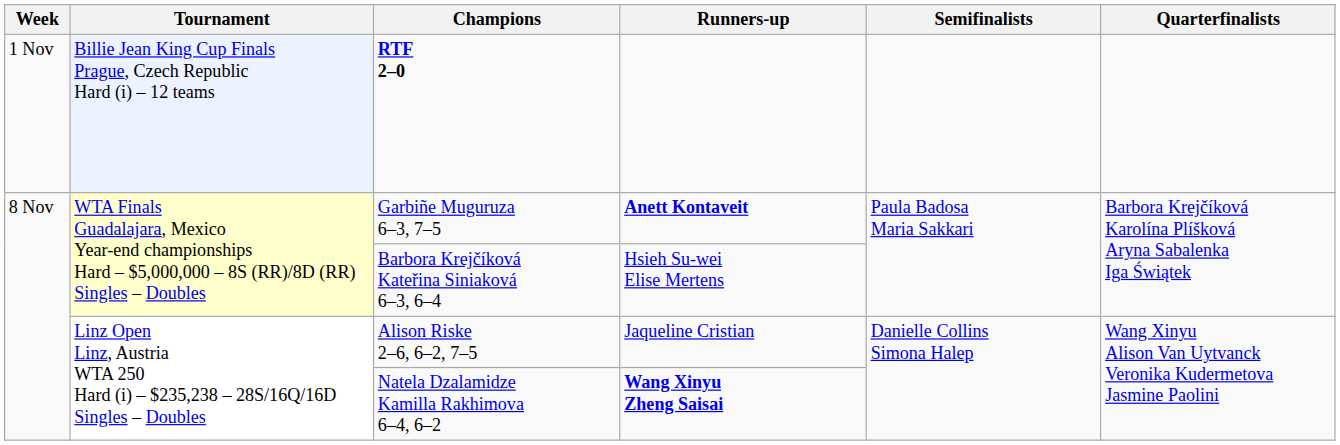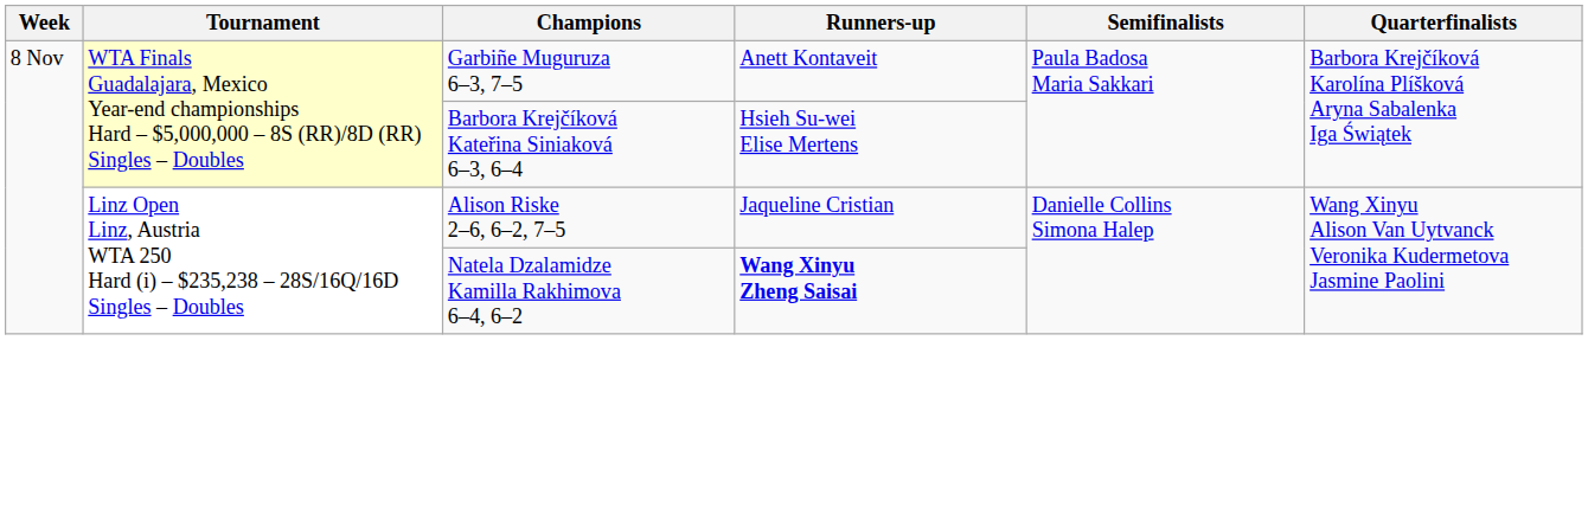 <table class=wikitable style=font-size:95%>
 <tr>
 <th style="width:48px;">Week</th>
 <th style="width:248px;">Tournament</th>
 <th style="width:200px;">Champions</th>
 <th style="width:200px;">Runners-up</th>
 <th style="width:190px;">Semifinalists</th>
 <th style="width:190px;">Quarterfinalists</th>
 </tr>
 <tr style="vertical-align:top">
-<td>1 Nov</td>
-<td style="background:#ecf2ff;"><a href='#'>Billie Jean King Cup Finals</a><br> <a href='#'>Prague</a>, Czech Republic<br>Hard (i) – 12 teams</td>
-<td><strong> <a href='#'>RTF</a> <br> 2–0</strong></td>
-<td></td>
-<td> <br> </td>
-<td> <br>  <br>  <br>  <br>  <br>  <br>  <br> </td>
-</tr>
-<tr style="vertical-align:top">
 <td rowspan=4>8 Nov</td>
 <td style="background:#ffc;" rowspan=2><a href='#'>WTA Finals</a><br> <a href='#'>Guadalajara</a>, Mexico<br>Year-end championships<br>Hard – $5,000,000 – 8S (RR)/8D (RR) <br> <a href='#'>Singles</a> – <a href='#'>Doubles</a></td>
 <td> <a href='#'>Garbiñe Muguruza</a> <br> 6–3, 7–5</td>
-<td><strong> <a href='#'>Anett Kontaveit</a></strong></td>
+<td> <a href='#'>Anett Kontaveit</a></td>
 <td rowspan=2> <a href='#'>Paula Badosa</a> <br>  <a href='#'>Maria Sakkari</a></td>
 <td rowspan=2>  <a href='#'>Barbora Krejčíková</a> <br> <a href='#'>Karolína Plíšková</a> <br> <a href='#'>Aryna Sabalenka</a> <br>  <a href='#'>Iga Świątek</a></td>
 </tr>
 <tr style="vertical-align:top">
 <td> <a href='#'>Barbora Krejčíková</a> <br>  <a href='#'>Kateřina Siniaková</a> <br> 6–3, 6–4</td>
 <td> <a href='#'>Hsieh Su-wei</a> <br>  <a href='#'>Elise Mertens</a></td>
 </tr>
 <tr style="vertical-align:top">
 <td style="background:#fff;" rowspan=2><a href='#'>Linz Open</a><br> <a href='#'>Linz</a>, Austria<br>WTA 250<br>Hard (i) – $235,238 – 28S/16Q/16D <br> <a href='#'>Singles</a> – <a href='#'>Doubles</a></td>
 <td> <a href='#'>Alison Riske</a> <br> 2–6, 6–2, 7–5</td>
 <td> <a href='#'>Jaqueline Cristian</a></td>
 <td rowspan=2> <a href='#'>Danielle Collins</a> <br>  <a href='#'>Simona Halep</a></td>
 <td rowspan=2> <a href='#'>Wang Xinyu</a> <br>  <a href='#'>Alison Van Uytvanck</a> <br>  <a href='#'>Veronika Kudermetova</a> <br>  <a href='#'>Jasmine Paolini</a></td>
 </tr>
 <tr style="vertical-align:top">
 <td> <a href='#'>Natela Dzalamidze</a> <br>  <a href='#'>Kamilla Rakhimova</a> <br> 6–4, 6–2</td>
 <td><strong> <a href='#'>Wang Xinyu</a> <br>  <a href='#'>Zheng Saisai</a></strong></td>
 </tr>
 </table>
